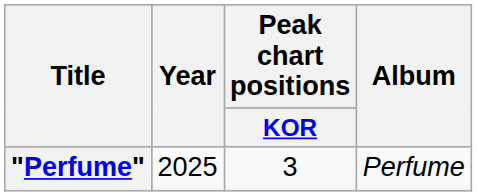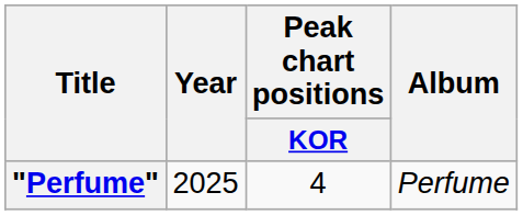 <table class="wikitable plainrowheaders" style="text-align:center">
 <tr>
 <th scope="col" rowspan="2">Title</th>
 <th scope="col" rowspan="2">Year</th>
 <th scope="col">Peak chart positions</th>
 <th scope="col" rowspan="2">Album</th>
 </tr>
 <tr>
 <th scope="col" style="width:3em;font-size:90%"><a href='#'>KOR</a><br></th>
 </tr>
 <tr>
 <th scope="row">"<a href='#'>Perfume</a>"</th>
 <td>2025</td>
-<td>3</td>
+<td>4</td>
 <td><em>Perfume</em></td>
 </tr>
 </table>
